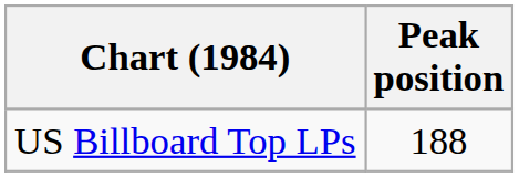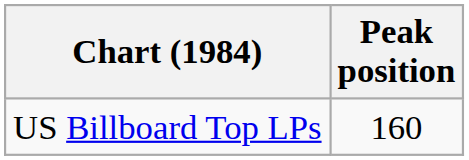 <table class="wikitable sortable" style="text-align:center;">
 <tr>
 <th>Chart (1984)</th>
 <th>Peak<br>position</th>
 </tr>
 <tr>
 <td align="left">US <a href='#'>Billboard Top LPs</a></td>
-<td>188</td>
+<td>160</td>
 </tr>
 </table>
